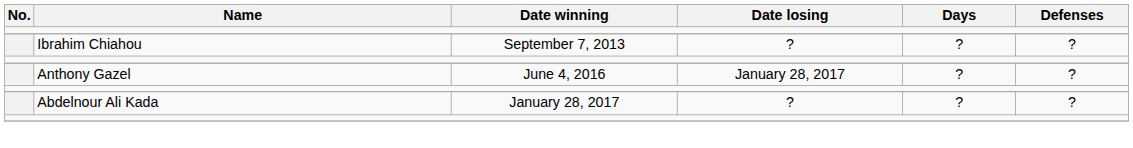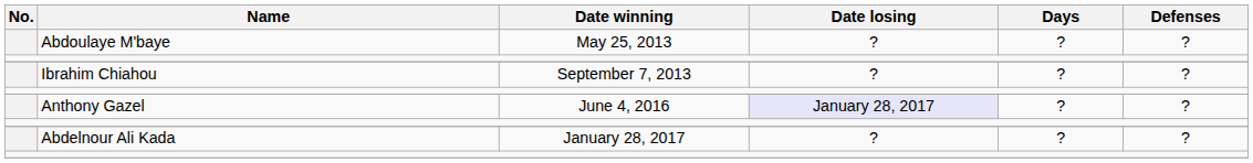 <table class="wikitable" width=100%>
 <tr>
 <th style="width:1%;">No.</th>
 <th style="width:37%;">Name</th>
 <th style="width:20%;">Date winning</th>
 <th style="width:20%;">Date losing</th>
 <th data-sort-type="number" style="width:10%;">Days</th>
 <th data-sort-type="number" style="width:10%;">Defenses</th>
+</tr>
+<tr align=center>
+<th></th>
+<td align=left> Abdoulaye M'baye</td>
+<td>May 25, 2013</td>
+<td>?</td>
+<td>?</td>
+<td>?</td>
 </tr>
 <tr>
 <td colspan="6"></td>
 </tr>
 <tr>
 </tr>
 <tr align=center>
 <th></th>
 <td align=left> Ibrahim Chiahou</td>
 <td>September 7, 2013</td>
 <td>?</td>
 <td>?</td>
 <td>?</td>
 </tr>
 <tr>
 <td colspan="6"></td>
 </tr>
 <tr>
 </tr>
 <tr align=center>
 <th></th>
 <td align=left> Anthony Gazel</td>
 <td>June 4, 2016</td>
-<td>January 28, 2017</td>
+<td style="background: lavender;">January 28, 2017</td>
 <td>?</td>
 <td>?</td>
 </tr>
 <tr>
 <td colspan="6"></td>
 </tr>
 <tr>
 </tr>
 <tr align=center>
 <th></th>
 <td align=left> Abdelnour Ali Kada</td>
 <td>January 28, 2017</td>
 <td>?</td>
 <td>?</td>
 <td>?</td>
 </tr>
 <tr>
 <td colspan="6"></td>
 </tr>
 <tr>
 </tr>
 </table>
